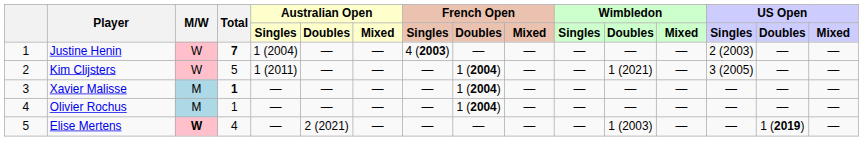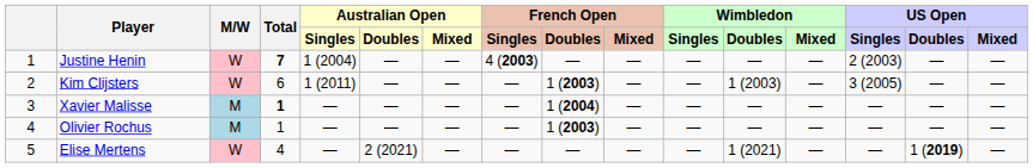 <table class="wikitable mw-datatable sortable" style="text-align:center;">
 <tr>
 <th data-sort-type="number" width="5%" rowspan="2"></th>
 <th width="15%" rowspan="2">Player</th>
 <th width="5%"  rowspan="2">M/W</th>
 <th rowspan="2">Total</th>
 <th colspan="3" style="background:#ffc;">Australian Open</th>
 <th colspan="3" style="background:#ebc2af;">French Open</th>
 <th colspan="3" style="background:#cfc;">Wimbledon</th>
 <th colspan="3" style="background:#ccf;">US Open</th>
 </tr>
 <tr>
 <th style="background:#ffc; width:60px;">Singles</th>
 <th style="background:#ffc; width:60px;">Doubles</th>
 <th style="background:#ffc; width:60px;">Mixed</th>
 <th style="background:#ebc2af; width:60px;">Singles</th>
 <th style="background:#ebc2af; width:60px;">Doubles</th>
 <th style="background:#ebc2af; width:60px;">Mixed</th>
 <th style="background:#cfc; width:60px;">Singles</th>
 <th style="background:#cfc; width:60px;">Doubles</th>
 <th style="background:#cfc; width:60px;">Mixed</th>
 <th style="background:#ccf; width:60px;">Singles</th>
 <th style="background:#ccf; width:60px;">Doubles</th>
 <th style="background:#ccf; width:60px;">Mixed</th>
 </tr>
 <tr>
 <td>1</td>
 <td style="text-align:left"><a href='#'>Justine Henin</a></td>
 <td style="background:pink;">W</td>
 <td><strong>7</strong></td>
 <td>1 (2004)</td>
 <td>—</td>
 <td>—</td>
 <td>4 (<strong>2003</strong>)</td>
 <td>—</td>
 <td>—</td>
 <td>—</td>
 <td>—</td>
 <td>—</td>
 <td>2 (2003)</td>
 <td>—</td>
 <td>—</td>
 </tr>
 <tr>
 <td>2</td>
 <td style="text-align:left"><a href='#'>Kim Clijsters</a></td>
 <td style="background:pink;">W</td>
-<td>5</td>
+<td>6</td>
 <td>1 (2011)</td>
 <td>—</td>
 <td>—</td>
 <td>—</td>
-<td>1 (<strong>2004</strong>)</td>
+<td>1 (<strong>2003</strong>)</td>
 <td>—</td>
 <td>—</td>
-<td>1 (2021)</td>
+<td>1 (2003)</td>
 <td>—</td>
 <td>3 (2005)</td>
 <td>—</td>
 <td>—</td>
 </tr>
 <tr>
 <td>3</td>
 <td style="text-align:left"><a href='#'>Xavier Malisse</a></td>
 <td style="background:lightblue;">M</td>
 <td><strong>1</strong></td>
 <td>—</td>
 <td>—</td>
 <td>—</td>
 <td>—</td>
 <td>1 (<strong>2004</strong>)</td>
 <td>—</td>
 <td>—</td>
 <td>—</td>
 <td>—</td>
 <td>—</td>
 <td>—</td>
 <td>—</td>
 </tr>
 <tr>
 <td>4</td>
 <td style="text-align:left"><a href='#'>Olivier Rochus</a></td>
 <td style="background:lightblue;">M</td>
 <td>1</td>
 <td>—</td>
 <td>—</td>
 <td>—</td>
 <td>—</td>
-<td>1 (<strong>2004</strong>)</td>
+<td>1 (<strong>2003</strong>)</td>
 <td>—</td>
 <td>—</td>
 <td>—</td>
 <td>—</td>
 <td>—</td>
 <td>—</td>
 <td>—</td>
 </tr>
 <tr>
 <td>5</td>
 <td style="text-align:left"><a href='#'>Elise Mertens</a></td>
-<td style="background:pink;"><strong>W</strong></td>
+<td style="background:pink;">W</td>
 <td>4</td>
 <td>—</td>
 <td>2 (2021)</td>
 <td>—</td>
 <td>—</td>
 <td>—</td>
 <td>—</td>
 <td>—</td>
-<td>1 (2003)</td>
+<td>1 (2021)</td>
 <td>—</td>
 <td>—</td>
 <td>1 (<strong>2019</strong>)</td>
 <td>—</td>
 </tr>
 </table>
